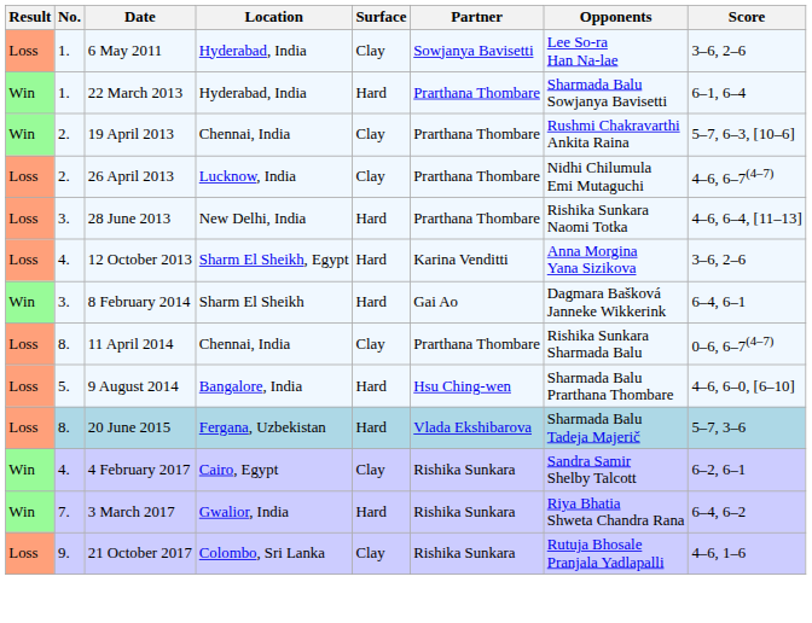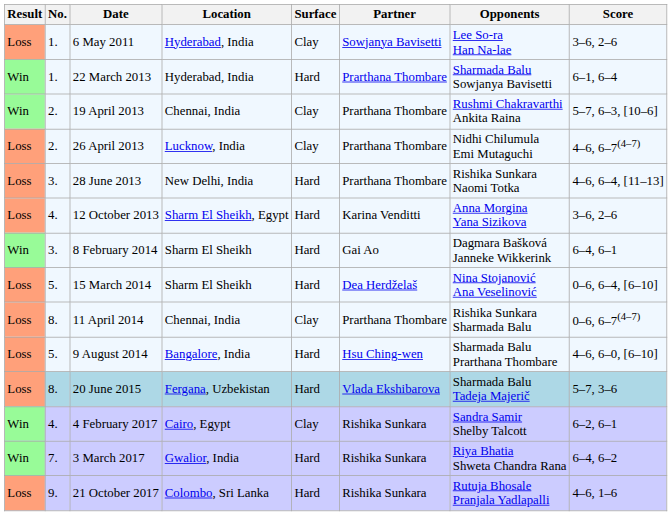 <table class="sortable wikitable">
 <tr>
 <th>Result</th>
 <th>No.</th>
 <th>Date</th>
 <th>Location</th>
 <th>Surface</th>
 <th>Partner</th>
 <th>Opponents</th>
 <th class="unsortable">Score</th>
 </tr>
 <tr style="background:#f0f8ff;">
 <td style="background:#ffa07a;">Loss</td>
 <td>1.</td>
 <td>6 May 2011</td>
 <td><a href='#'>Hyderabad</a>, India</td>
 <td>Clay</td>
 <td> <a href='#'>Sowjanya Bavisetti</a></td>
 <td> <a href='#'>Lee So-ra</a> <br>  <a href='#'>Han Na-lae</a></td>
 <td>3–6, 2–6</td>
 </tr>
 <tr style="background:#f0f8ff;">
 <td style="background:#98fb98;">Win</td>
 <td>1.</td>
 <td>22 March 2013</td>
 <td>Hyderabad, India</td>
 <td>Hard</td>
 <td> <a href='#'>Prarthana Thombare</a></td>
 <td> <a href='#'>Sharmada Balu</a> <br>  Sowjanya Bavisetti</td>
 <td>6–1, 6–4</td>
 </tr>
 <tr style="background:#f0f8ff;">
 <td style="background:#98fb98;">Win</td>
 <td>2.</td>
 <td>19 April 2013</td>
 <td>Chennai, India</td>
 <td>Clay</td>
 <td> Prarthana Thombare</td>
 <td> <a href='#'>Rushmi Chakravarthi</a> <br>  Ankita Raina</td>
 <td>5–7, 6–3, [10–6]</td>
 </tr>
 <tr style="background:#f0f8ff;">
 <td style="background:#ffa07a;">Loss</td>
 <td>2.</td>
 <td>26 April 2013</td>
 <td><a href='#'>Lucknow</a>, India</td>
 <td>Clay</td>
 <td> Prarthana Thombare</td>
 <td> Nidhi Chilumula <br>  Emi Mutaguchi</td>
 <td>4–6, 6–7<sup>(4–7)</sup></td>
 </tr>
 <tr style="background:#f0f8ff;">
 <td style="background:#ffa07a;">Loss</td>
 <td>3.</td>
 <td>28 June 2013</td>
 <td>New Delhi, India</td>
 <td>Hard</td>
 <td> Prarthana Thombare</td>
 <td> Rishika Sunkara <br>  Naomi Totka</td>
 <td>4–6, 6–4, [11–13]</td>
 </tr>
 <tr style="background:#f0f8ff;">
 <td style="background:#ffa07a;">Loss</td>
 <td>4.</td>
 <td>12 October 2013</td>
 <td><a href='#'>Sharm El Sheikh</a>, Egypt</td>
 <td>Hard</td>
 <td> Karina Venditti</td>
 <td> <a href='#'>Anna Morgina</a> <br>  <a href='#'>Yana Sizikova</a></td>
 <td>3–6, 2–6</td>
 </tr>
 <tr style="background:#f0f8ff;">
 <td style="background:#98fb98;">Win</td>
 <td>3.</td>
 <td>8 February 2014</td>
 <td>Sharm El Sheikh</td>
 <td>Hard</td>
 <td> Gai Ao</td>
 <td> Dagmara Bašková <br>  Janneke Wikkerink</td>
 <td>6–4, 6–1</td>
 </tr>
 <tr style="background:#f0f8ff;">
 <td style="background:#ffa07a;">Loss</td>
+<td>5.</td>
+<td>15 March 2014</td>
+<td>Sharm El Sheikh</td>
+<td>Hard</td>
+<td> <a href='#'>Dea Herdželaš</a></td>
+<td> <a href='#'>Nina Stojanović</a> <br>  <a href='#'>Ana Veselinović</a></td>
+<td>0–6, 6–4, [6–10]</td>
+</tr>
+<tr style="background:#f0f8ff;">
+<td style="background:#ffa07a;">Loss</td>
 <td>8.</td>
 <td>11 April 2014</td>
 <td>Chennai, India</td>
 <td>Clay</td>
 <td> Prarthana Thombare</td>
 <td> Rishika Sunkara <br>  Sharmada Balu</td>
 <td>0–6, 6–7<sup>(4–7)</sup></td>
 </tr>
 <tr style="background:#f0f8ff;">
 <td style="background:#ffa07a;">Loss</td>
 <td>5.</td>
 <td>9 August 2014</td>
 <td><a href='#'>Bangalore</a>, India</td>
 <td>Hard</td>
 <td> <a href='#'>Hsu Ching-wen</a></td>
 <td> Sharmada Balu <br>  Prarthana Thombare</td>
 <td>4–6, 6–0, [6–10]</td>
 </tr>
 <tr style="background:lightblue;">
 <td style="background:#ffa07a;">Loss</td>
 <td>8.</td>
 <td>20 June 2015</td>
 <td><a href='#'>Fergana</a>, Uzbekistan</td>
 <td>Hard</td>
 <td> <a href='#'>Vlada Ekshibarova</a></td>
 <td> Sharmada Balu <br>  <a href='#'>Tadeja Majerič</a></td>
 <td>5–7, 3–6</td>
 </tr>
 <tr style="background:#ccccff;">
 <td style="background:#98fb98;">Win</td>
 <td>4.</td>
 <td>4 February 2017</td>
 <td><a href='#'>Cairo</a>, Egypt</td>
 <td>Clay</td>
 <td> Rishika Sunkara</td>
 <td> <a href='#'>Sandra Samir</a> <br>  Shelby Talcott</td>
 <td>6–2, 6–1</td>
 </tr>
 <tr style="background:#ccccff;">
 <td style="background:#98fb98;">Win</td>
 <td>7.</td>
 <td>3 March 2017</td>
 <td><a href='#'>Gwalior</a>, India</td>
 <td>Hard</td>
 <td> Rishika Sunkara</td>
 <td> <a href='#'>Riya Bhatia</a> <br>  Shweta Chandra Rana</td>
 <td>6–4, 6–2</td>
 </tr>
 <tr style="background:#ccccff;">
 <td style="background:#ffa07a;">Loss</td>
 <td>9.</td>
 <td>21 October 2017</td>
 <td><a href='#'>Colombo</a>, Sri Lanka</td>
-<td>Clay</td>
+<td>Hard</td>
 <td> Rishika Sunkara</td>
 <td> <a href='#'>Rutuja Bhosale</a> <br>  <a href='#'>Pranjala Yadlapalli</a></td>
 <td>4–6, 1–6</td>
 </tr>
 </table>
